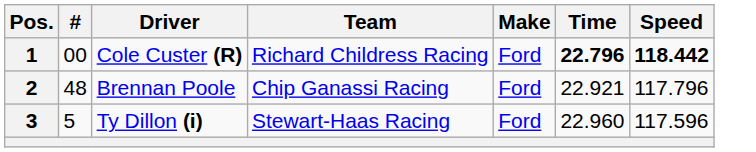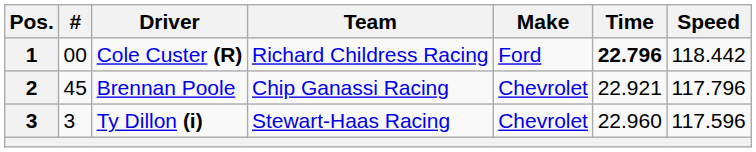 <table class="wikitable" style="font-size:95%">
 <tr>
 <th>Pos.</th>
 <th>#</th>
 <th>Driver</th>
 <th>Team</th>
 <th>Make</th>
 <th>Time</th>
 <th>Speed</th>
 </tr>
 <tr>
 <th>1</th>
 <td>00</td>
 <td><a href='#'>Cole Custer</a> <strong>(R)</strong></td>
 <td><a href='#'>Richard Childress Racing</a></td>
 <td><a href='#'>Ford</a></td>
 <td><strong>22.796</strong></td>
-<td><strong>118.442</strong></td>
+<td>118.442</td>
 </tr>
 <tr>
 <th>2</th>
-<td>48</td>
+<td>45</td>
 <td><a href='#'>Brennan Poole</a></td>
 <td><a href='#'>Chip Ganassi Racing</a></td>
-<td><a href='#'>Ford</a></td>
+<td><a href='#'>Chevrolet</a></td>
 <td>22.921</td>
 <td>117.796</td>
 </tr>
 <tr>
 <th>3</th>
-<td>5</td>
+<td>3</td>
 <td><a href='#'>Ty Dillon</a> <strong>(i)</strong></td>
 <td><a href='#'>Stewart-Haas Racing</a></td>
-<td><a href='#'>Ford</a></td>
+<td><a href='#'>Chevrolet</a></td>
 <td>22.960</td>
 <td>117.596</td>
 </tr>
 <tr>
 <th colspan="7"></th>
 </tr>
 </table>
